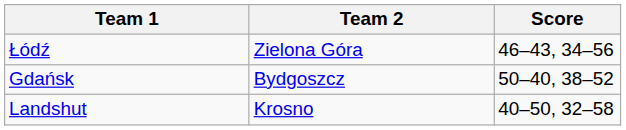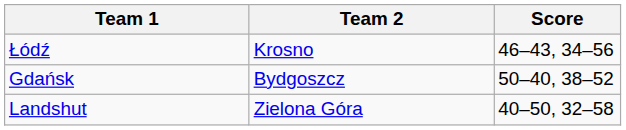 <table class="wikitable" style="font-size: 100%">
 <tr>
 <th width=200>Team 1</th>
 <th width=200>Team 2</th>
 <th width=100>Score</th>
 </tr>
 <tr>
 <td><a href='#'>Łódź</a></td>
-<td><a href='#'>Zielona Góra</a></td>
+<td><a href='#'>Krosno</a></td>
 <td>46–43, 34–56</td>
 </tr>
 <tr>
 <td><a href='#'>Gdańsk</a></td>
 <td><a href='#'>Bydgoszcz</a></td>
 <td>50–40, 38–52</td>
 </tr>
 <tr>
 <td><a href='#'>Landshut</a></td>
-<td><a href='#'>Krosno</a></td>
+<td><a href='#'>Zielona Góra</a></td>
 <td>40–50, 32–58</td>
 </tr>
 </table>
